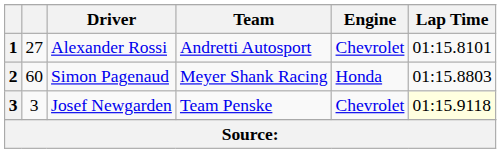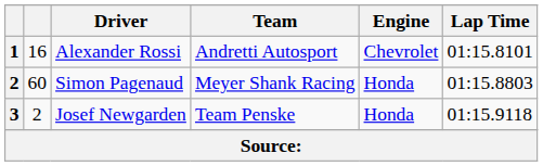 <table class="wikitable" style="font-size:95%;">
 <tr>
 </tr>
 <tr>
 <th></th>
 <th></th>
 <th>Driver</th>
 <th>Team</th>
 <th>Engine</th>
 <th>Lap Time</th>
 </tr>
 <tr>
 <th>1</th>
-<td align="center">27</td>
+<td align="center">16</td>
 <td> <a href='#'>Alexander Rossi</a></td>
 <td><a href='#'>Andretti Autosport</a></td>
 <td><a href='#'>Chevrolet</a></td>
 <td>01:15.8101</td>
 </tr>
 <tr>
 <th>2</th>
 <td align="center">60</td>
 <td> <a href='#'>Simon Pagenaud</a> <strong></strong></td>
 <td><a href='#'>Meyer Shank Racing</a></td>
 <td><a href='#'>Honda</a></td>
 <td>01:15.8803</td>
 </tr>
 <tr>
 <th>3</th>
-<td align="center">3</td>
+<td align="center">2</td>
 <td> <a href='#'>Josef Newgarden</a> <strong></strong></td>
 <td><a href='#'>Team Penske</a></td>
-<td><a href='#'>Chevrolet</a></td>
-<td style="background: lightyellow;">01:15.9118</td>
+<td><a href='#'>Honda</a></td>
+<td>01:15.9118</td>
 </tr>
 <tr>
 </tr>
 <tr class="sortbottom">
 <th colspan="6">Source:</th>
 </tr>
 </table>
